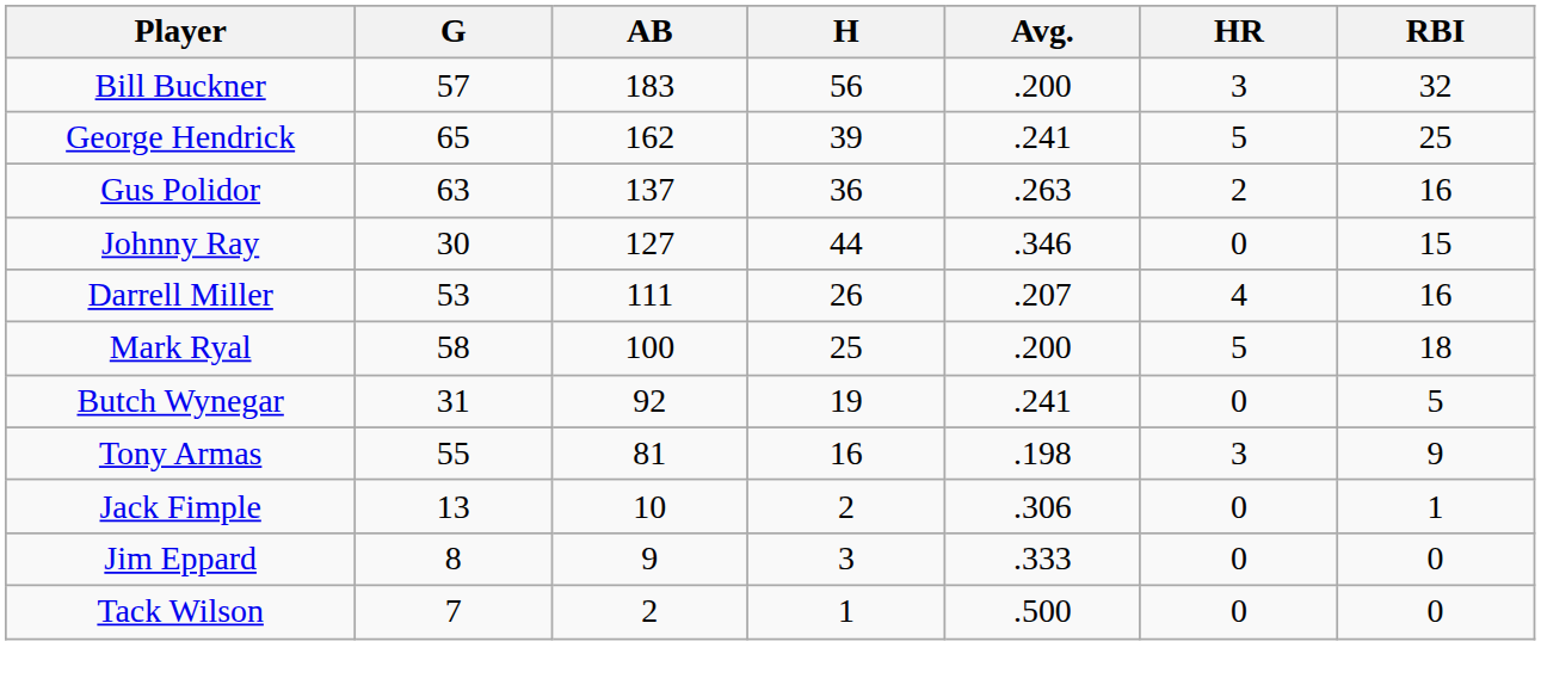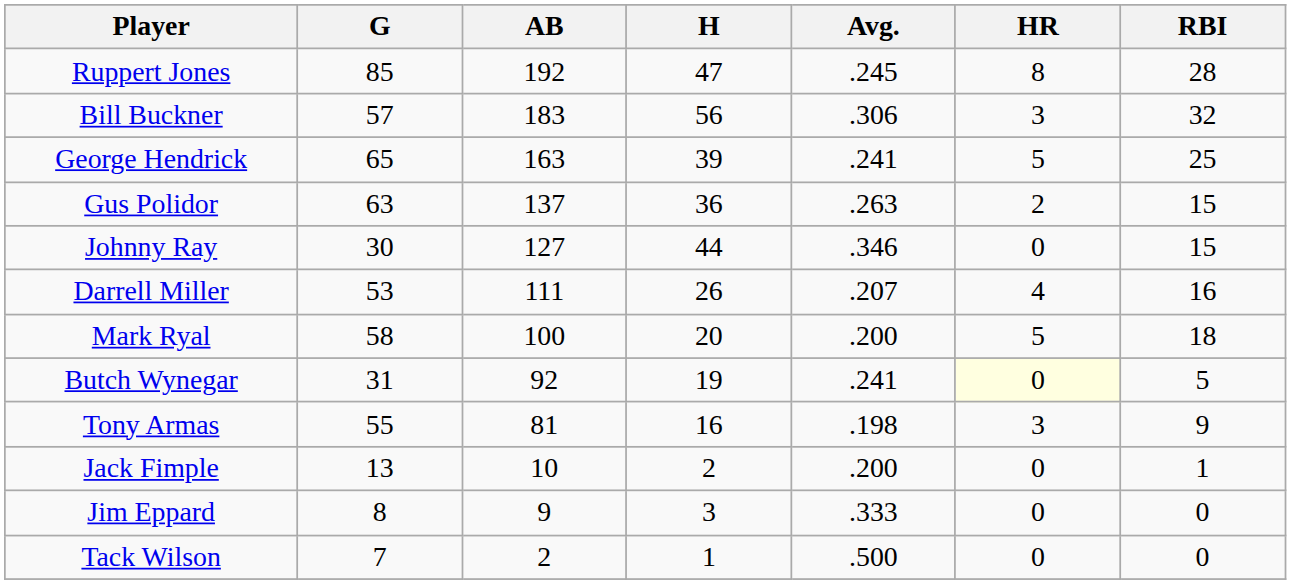 <table class="wikitable sortable">
 <tr>
 <th bgcolor="#DDDDFF" width="16%">Player</th>
 <th bgcolor="#DDDDFF" width="9%">G</th>
 <th bgcolor="#DDDDFF" width="9%">AB</th>
 <th bgcolor="#DDDDFF" width="9%">H</th>
 <th bgcolor="#DDDDFF" width="9%">Avg.</th>
 <th bgcolor="#DDDDFF" width="9%">HR</th>
 <th bgcolor="#DDDDFF" width="9%">RBI</th>
 </tr>
 <tr align=center>
+<td><a href='#'>Ruppert Jones</a></td>
+<td>85</td>
+<td>192</td>
+<td>47</td>
+<td>.245</td>
+<td>8</td>
+<td>28</td>
+</tr>
+<tr align=center>
 <td><a href='#'>Bill Buckner</a></td>
 <td>57</td>
 <td>183</td>
 <td>56</td>
-<td>.200</td>
+<td>.306</td>
 <td>3</td>
 <td>32</td>
 </tr>
 <tr align=center>
 <td><a href='#'>George Hendrick</a></td>
 <td>65</td>
-<td>162</td>
+<td>163</td>
 <td>39</td>
 <td>.241</td>
 <td>5</td>
 <td>25</td>
 </tr>
 <tr align=center>
 <td><a href='#'>Gus Polidor</a></td>
 <td>63</td>
 <td>137</td>
 <td>36</td>
 <td>.263</td>
 <td>2</td>
-<td>16</td>
+<td>15</td>
 </tr>
 <tr align=center>
 <td><a href='#'>Johnny Ray</a></td>
 <td>30</td>
 <td>127</td>
 <td>44</td>
 <td>.346</td>
 <td>0</td>
 <td>15</td>
 </tr>
 <tr align=center>
 <td><a href='#'>Darrell Miller</a></td>
 <td>53</td>
 <td>111</td>
 <td>26</td>
 <td>.207</td>
 <td>4</td>
 <td>16</td>
 </tr>
 <tr align=center>
 <td><a href='#'>Mark Ryal</a></td>
 <td>58</td>
 <td>100</td>
-<td>25</td>
+<td>20</td>
 <td>.200</td>
 <td>5</td>
 <td>18</td>
 </tr>
 <tr align=center>
 <td><a href='#'>Butch Wynegar</a></td>
 <td>31</td>
 <td>92</td>
 <td>19</td>
 <td>.241</td>
-<td>0</td>
+<td style="background: lightyellow;">0</td>
 <td>5</td>
 </tr>
 <tr align=center>
 <td><a href='#'>Tony Armas</a></td>
 <td>55</td>
 <td>81</td>
 <td>16</td>
 <td>.198</td>
 <td>3</td>
 <td>9</td>
 </tr>
 <tr align=center>
 <td><a href='#'>Jack Fimple</a></td>
 <td>13</td>
 <td>10</td>
 <td>2</td>
-<td>.306</td>
+<td>.200</td>
 <td>0</td>
 <td>1</td>
 </tr>
 <tr align=center>
 <td><a href='#'>Jim Eppard</a></td>
 <td>8</td>
 <td>9</td>
 <td>3</td>
 <td>.333</td>
 <td>0</td>
 <td>0</td>
 </tr>
 <tr align=center>
 <td><a href='#'>Tack Wilson</a></td>
 <td>7</td>
 <td>2</td>
 <td>1</td>
 <td>.500</td>
 <td>0</td>
 <td>0</td>
 </tr>
 </table>
